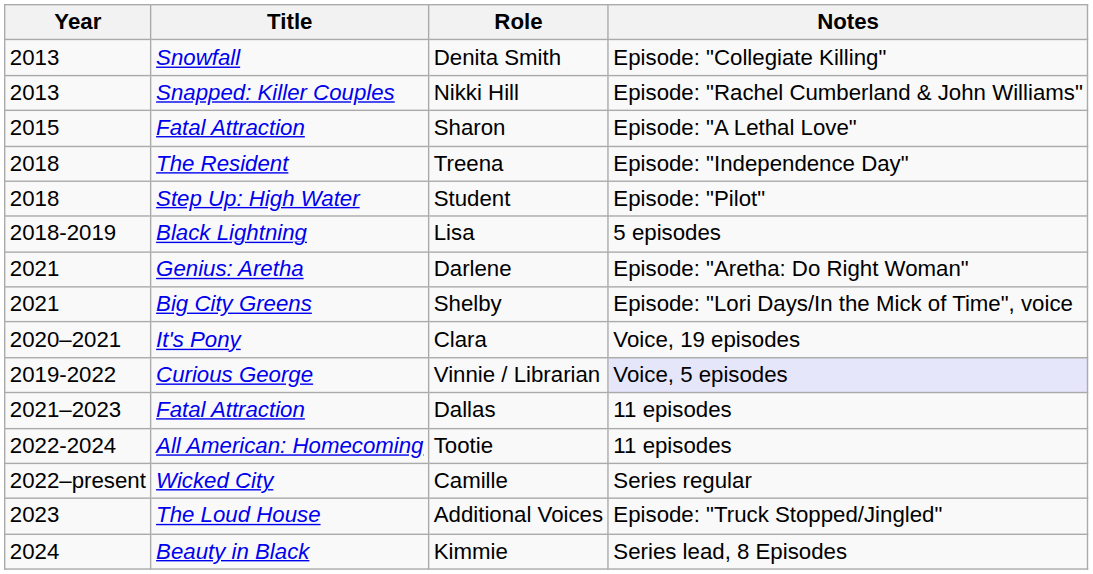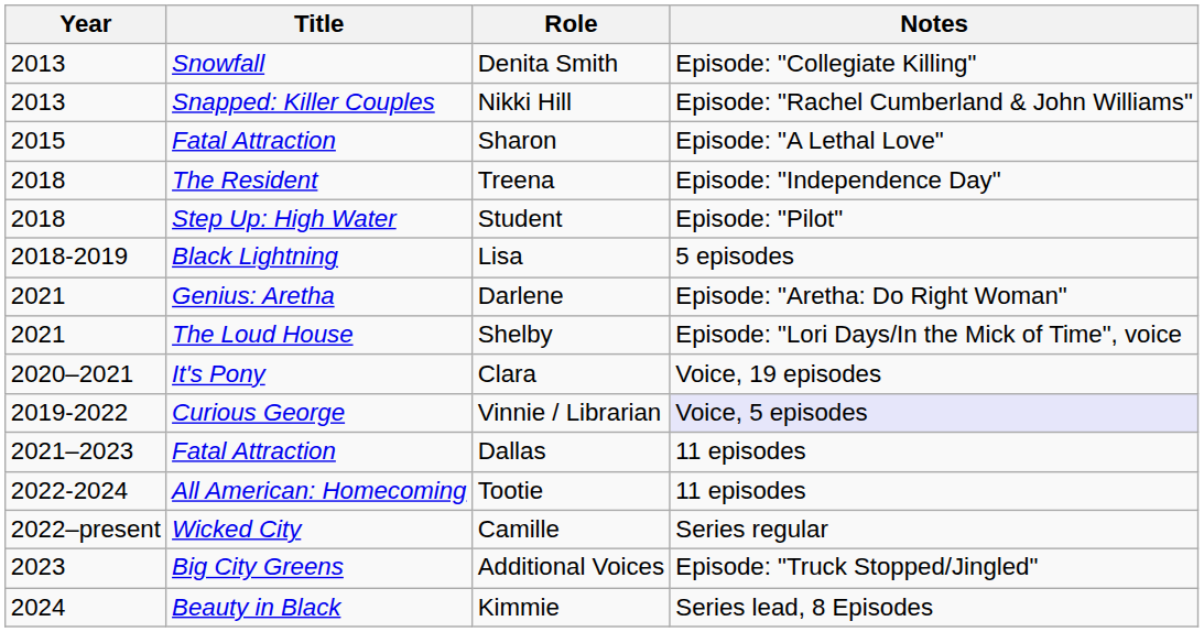 <table class="wikitable sortable">
 <tr>
 <th>Year</th>
 <th>Title</th>
 <th>Role</th>
 <th class="unsortable">Notes</th>
 </tr>
 <tr>
 <td>2013</td>
 <td><em><a href='#'>Snowfall</a></em></td>
 <td>Denita Smith</td>
 <td>Episode: "Collegiate Killing"</td>
 </tr>
 <tr>
 <td>2013</td>
 <td><em><a href='#'>Snapped: Killer Couples</a></em></td>
 <td>Nikki Hill</td>
 <td>Episode: "Rachel Cumberland & John Williams"</td>
 </tr>
 <tr>
 <td>2015</td>
 <td><em><a href='#'>Fatal Attraction</a></em></td>
 <td>Sharon</td>
 <td>Episode: "A Lethal Love"</td>
 </tr>
 <tr>
 <td>2018</td>
 <td><em><a href='#'>The Resident</a></em></td>
 <td>Treena</td>
 <td>Episode: "Independence Day"</td>
 </tr>
 <tr>
 <td>2018</td>
 <td><em><a href='#'>Step Up: High Water</a></em></td>
 <td>Student</td>
 <td>Episode: "Pilot"</td>
 </tr>
 <tr>
 <td>2018-2019</td>
 <td><em><a href='#'>Black Lightning</a></em></td>
 <td>Lisa</td>
 <td>5 episodes</td>
 </tr>
 <tr>
 <td>2021</td>
 <td><em><a href='#'>Genius: Aretha</a></em></td>
 <td>Darlene</td>
 <td>Episode: "Aretha: Do Right Woman"</td>
 </tr>
 <tr>
 <td>2021</td>
-<td><em><a href='#'>Big City Greens</a></em></td>
+<td><em><a href='#'>The Loud House</a></em></td>
 <td>Shelby</td>
 <td>Episode: "Lori Days/In the Mick of Time", voice</td>
 </tr>
 <tr>
 <td>2020–2021</td>
 <td><em><a href='#'>It's Pony</a></em></td>
 <td>Clara</td>
 <td>Voice, 19 episodes</td>
 </tr>
 <tr>
 <td>2019-2022</td>
 <td><em><a href='#'>Curious George</a></em></td>
 <td>Vinnie / Librarian</td>
 <td style="background: lavender;">Voice, 5 episodes</td>
 </tr>
 <tr>
 <td>2021–2023</td>
 <td><em><a href='#'>Fatal Attraction</a></em></td>
 <td>Dallas</td>
 <td>11 episodes</td>
 </tr>
 <tr>
 <td>2022-2024</td>
 <td><em><a href='#'>All American: Homecoming</a></em></td>
 <td>Tootie</td>
 <td>11 episodes</td>
 </tr>
 <tr>
 <td>2022–present</td>
 <td><em><a href='#'>Wicked City</a></em></td>
 <td>Camille</td>
 <td>Series regular</td>
 </tr>
 <tr>
 <td>2023</td>
-<td><em><a href='#'>The Loud House</a></em></td>
+<td><em><a href='#'>Big City Greens</a></em></td>
 <td>Additional Voices</td>
 <td>Episode: "Truck Stopped/Jingled"</td>
 </tr>
 <tr>
 <td>2024</td>
 <td><em><a href='#'>Beauty in Black</a></em></td>
 <td>Kimmie</td>
 <td>Series lead, 8 Episodes</td>
 </tr>
 </table>
